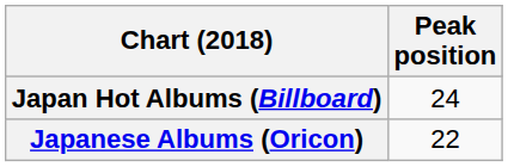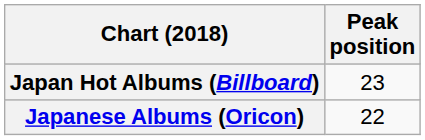 <table class="wikitable sortable plainrowheaders" style="text-align:center">
 <tr>
 <th scope="col">Chart (2018)</th>
 <th scope="col">Peak<br>position</th>
 </tr>
 <tr>
 <th scope="row">Japan Hot Albums (<em><a href='#'>Billboard</a></em>)</th>
-<td>24</td>
+<td>23</td>
 </tr>
 <tr>
 <th scope="row"><a href='#'>Japanese Albums</a> (<a href='#'>Oricon</a>)</th>
 <td>22</td>
 </tr>
 </table>
